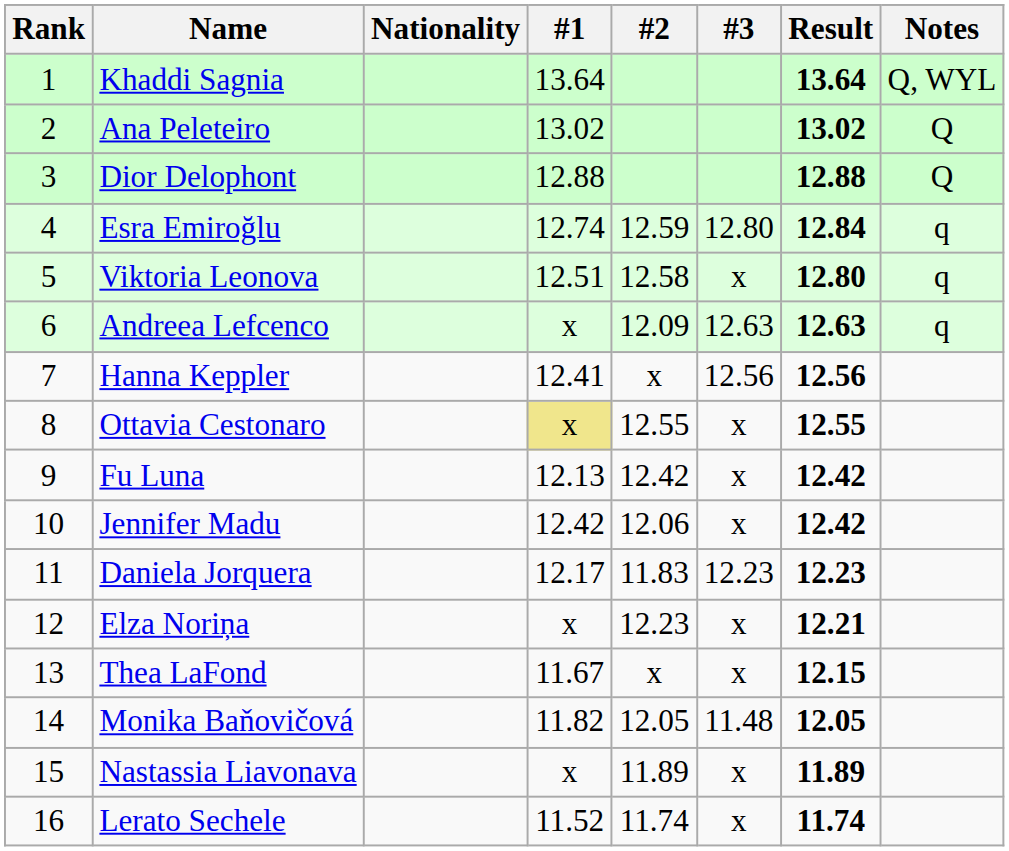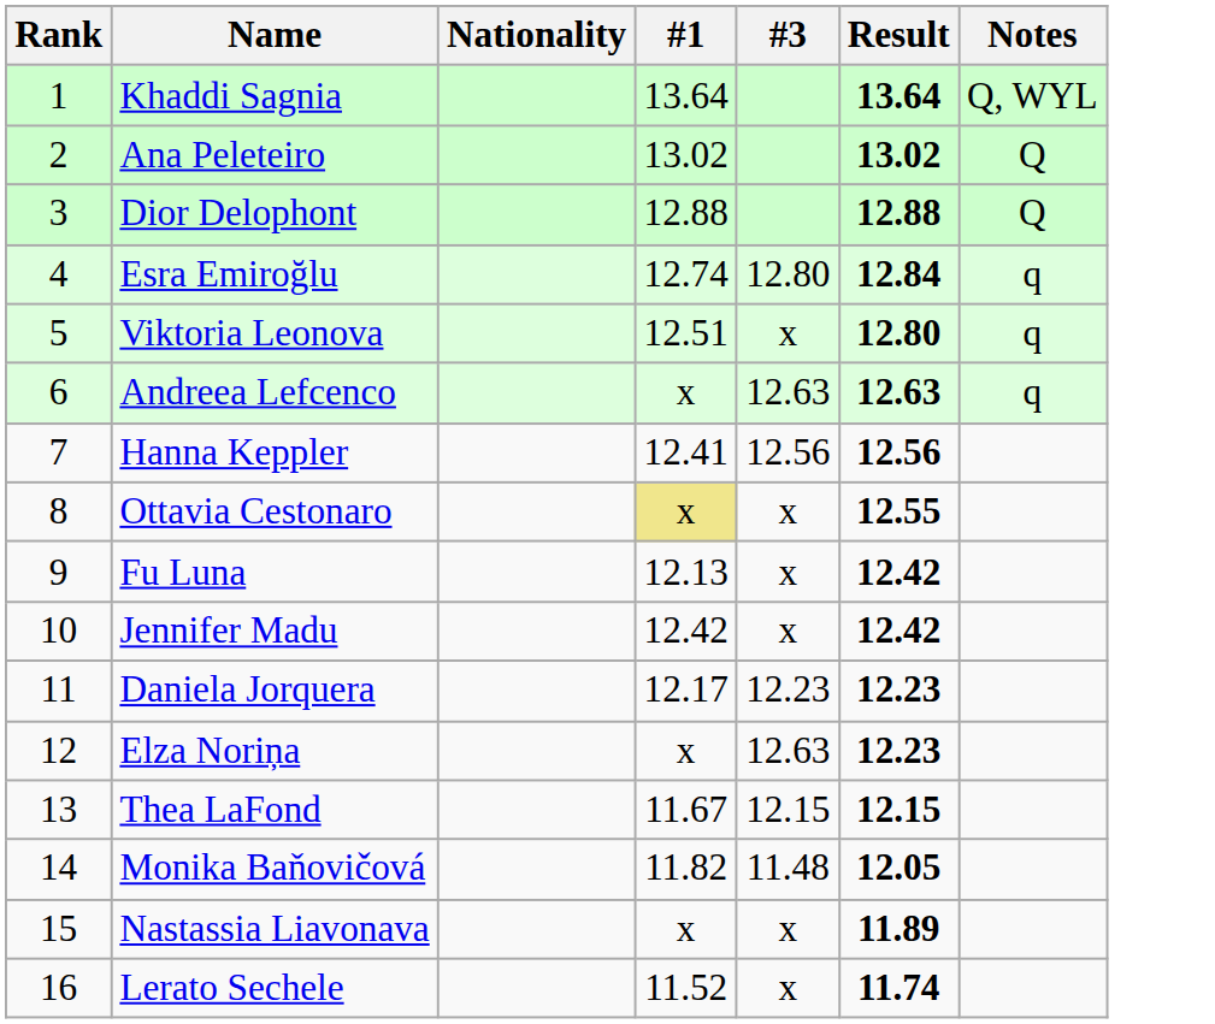 <table class="wikitable sortable" style="text-align:center">
 <tr>
 <th>Rank</th>
 <th>Name</th>
 <th>Nationality</th>
 <th>#1</th>
-<th>#2</th>
 <th>#3</th>
 <th>Result</th>
 <th>Notes</th>
 </tr>
 <tr bgcolor=ccffcc>
 <td>1</td>
 <td align=left><a href='#'>Khaddi Sagnia</a></td>
 <td align=left></td>
 <td>13.64</td>
 <td></td>
-<td></td>
 <td><strong>13.64</strong></td>
 <td>Q, WYL</td>
 </tr>
 <tr bgcolor=ccffcc>
 <td>2</td>
 <td align=left><a href='#'>Ana Peleteiro</a></td>
 <td align=left></td>
 <td>13.02</td>
-<td></td>
 <td></td>
 <td><strong>13.02</strong></td>
 <td>Q</td>
 </tr>
 <tr bgcolor=ccffcc>
 <td>3</td>
 <td align=left><a href='#'>Dior Delophont</a></td>
 <td align=left></td>
 <td>12.88</td>
 <td></td>
-<td></td>
 <td><strong>12.88</strong></td>
 <td>Q</td>
 </tr>
 <tr bgcolor=ddffdd>
 <td>4</td>
 <td align=left><a href='#'>Esra Emiroğlu</a></td>
 <td align=left></td>
 <td>12.74</td>
-<td>12.59</td>
 <td>12.80</td>
 <td><strong>12.84</strong></td>
 <td>q</td>
 </tr>
 <tr bgcolor=ddffdd>
 <td>5</td>
 <td align=left><a href='#'>Viktoria Leonova</a></td>
 <td align=left></td>
 <td>12.51</td>
-<td>12.58</td>
 <td>x</td>
 <td><strong>12.80</strong></td>
 <td>q</td>
 </tr>
 <tr bgcolor=ddffdd>
 <td>6</td>
 <td align=left><a href='#'>Andreea Lefcenco</a></td>
 <td align=left></td>
 <td>x</td>
-<td>12.09</td>
 <td>12.63</td>
 <td><strong>12.63</strong></td>
 <td>q</td>
 </tr>
 <tr>
 <td>7</td>
 <td align=left><a href='#'>Hanna Keppler</a></td>
 <td align=left></td>
 <td>12.41</td>
-<td>x</td>
 <td>12.56</td>
 <td><strong>12.56</strong></td>
 <td></td>
 </tr>
 <tr>
 <td>8</td>
 <td align=left><a href='#'>Ottavia Cestonaro</a></td>
 <td align=left></td>
 <td style="background: khaki;">x</td>
-<td>12.55</td>
 <td>x</td>
 <td><strong>12.55</strong></td>
 <td></td>
 </tr>
 <tr>
 <td>9</td>
 <td align=left><a href='#'>Fu Luna</a></td>
 <td align=left></td>
 <td>12.13</td>
-<td>12.42</td>
 <td>x</td>
 <td><strong>12.42</strong></td>
 <td></td>
 </tr>
 <tr>
 <td>10</td>
 <td align=left><a href='#'>Jennifer Madu</a></td>
 <td align=left></td>
 <td>12.42</td>
-<td>12.06</td>
 <td>x</td>
 <td><strong>12.42</strong></td>
 <td></td>
 </tr>
 <tr>
 <td>11</td>
 <td align=left><a href='#'>Daniela Jorquera</a></td>
 <td align=left></td>
 <td>12.17</td>
-<td>11.83</td>
 <td>12.23</td>
 <td><strong>12.23</strong></td>
 <td></td>
 </tr>
 <tr>
 <td>12</td>
 <td align=left><a href='#'>Elza Noriņa</a></td>
 <td align=left></td>
 <td>x</td>
-<td>12.23</td>
-<td>x</td>
-<td><strong>12.21</strong></td>
+<td>12.63</td>
+<td><strong>12.23</strong></td>
 <td></td>
 </tr>
 <tr>
 <td>13</td>
 <td align=left><a href='#'>Thea LaFond</a></td>
 <td align=left></td>
 <td>11.67</td>
-<td>x</td>
-<td>x</td>
+<td>12.15</td>
 <td><strong>12.15</strong></td>
 <td></td>
 </tr>
 <tr>
 <td>14</td>
 <td align=left><a href='#'>Monika Baňovičová</a></td>
 <td align=left></td>
 <td>11.82</td>
-<td>12.05</td>
 <td>11.48</td>
 <td><strong>12.05</strong></td>
 <td></td>
 </tr>
 <tr>
 <td>15</td>
 <td align=left><a href='#'>Nastassia Liavonava</a></td>
 <td align=left></td>
 <td>x</td>
-<td>11.89</td>
 <td>x</td>
 <td><strong>11.89</strong></td>
 <td></td>
 </tr>
 <tr>
 <td>16</td>
 <td align=left><a href='#'>Lerato Sechele</a></td>
 <td align=left></td>
 <td>11.52</td>
-<td>11.74</td>
 <td>x</td>
 <td><strong>11.74</strong></td>
 <td></td>
 </tr>
 </table>
